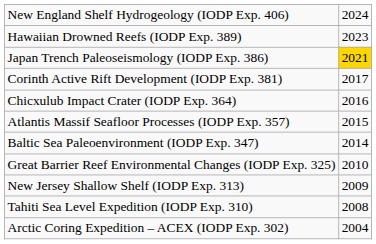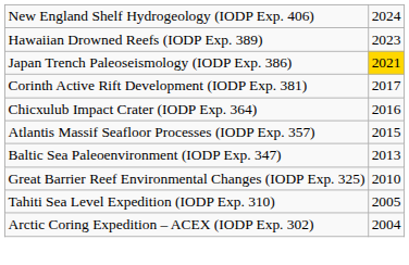 <table class="wikitable">
 <tr>
 <td>New England Shelf Hydrogeology (IODP Exp. 406)</td>
 <td>2024</td>
 </tr>
 <tr>
 <td>Hawaiian Drowned Reefs (IODP Exp. 389)</td>
 <td>2023</td>
 </tr>
 <tr>
 <td>Japan Trench Paleoseismology (IODP Exp. 386)</td>
 <td style="background: gold;">2021</td>
 </tr>
 <tr>
 <td>Corinth Active Rift Development (IODP Exp. 381)</td>
 <td>2017</td>
 </tr>
 <tr>
 <td>Chicxulub Impact Crater (IODP Exp. 364)</td>
 <td>2016</td>
 </tr>
 <tr>
 <td>Atlantis Massif Seafloor Processes (IODP Exp. 357)</td>
 <td>2015</td>
 </tr>
 <tr>
 <td>Baltic Sea Paleoenvironment (IODP Exp. 347)</td>
-<td>2014</td>
+<td>2013</td>
 </tr>
 <tr>
 <td>Great Barrier Reef Environmental Changes (IODP Exp. 325)</td>
 <td>2010</td>
 </tr>
 <tr>
-<td>New Jersey Shallow Shelf (IODP Exp. 313)</td>
-<td>2009</td>
-</tr>
-<tr>
 <td>Tahiti Sea Level Expedition (IODP Exp. 310)</td>
-<td>2008</td>
+<td>2005</td>
 </tr>
 <tr>
 <td>Arctic Coring Expedition – ACEX (IODP Exp. 302)</td>
 <td>2004</td>
 </tr>
 </table>
